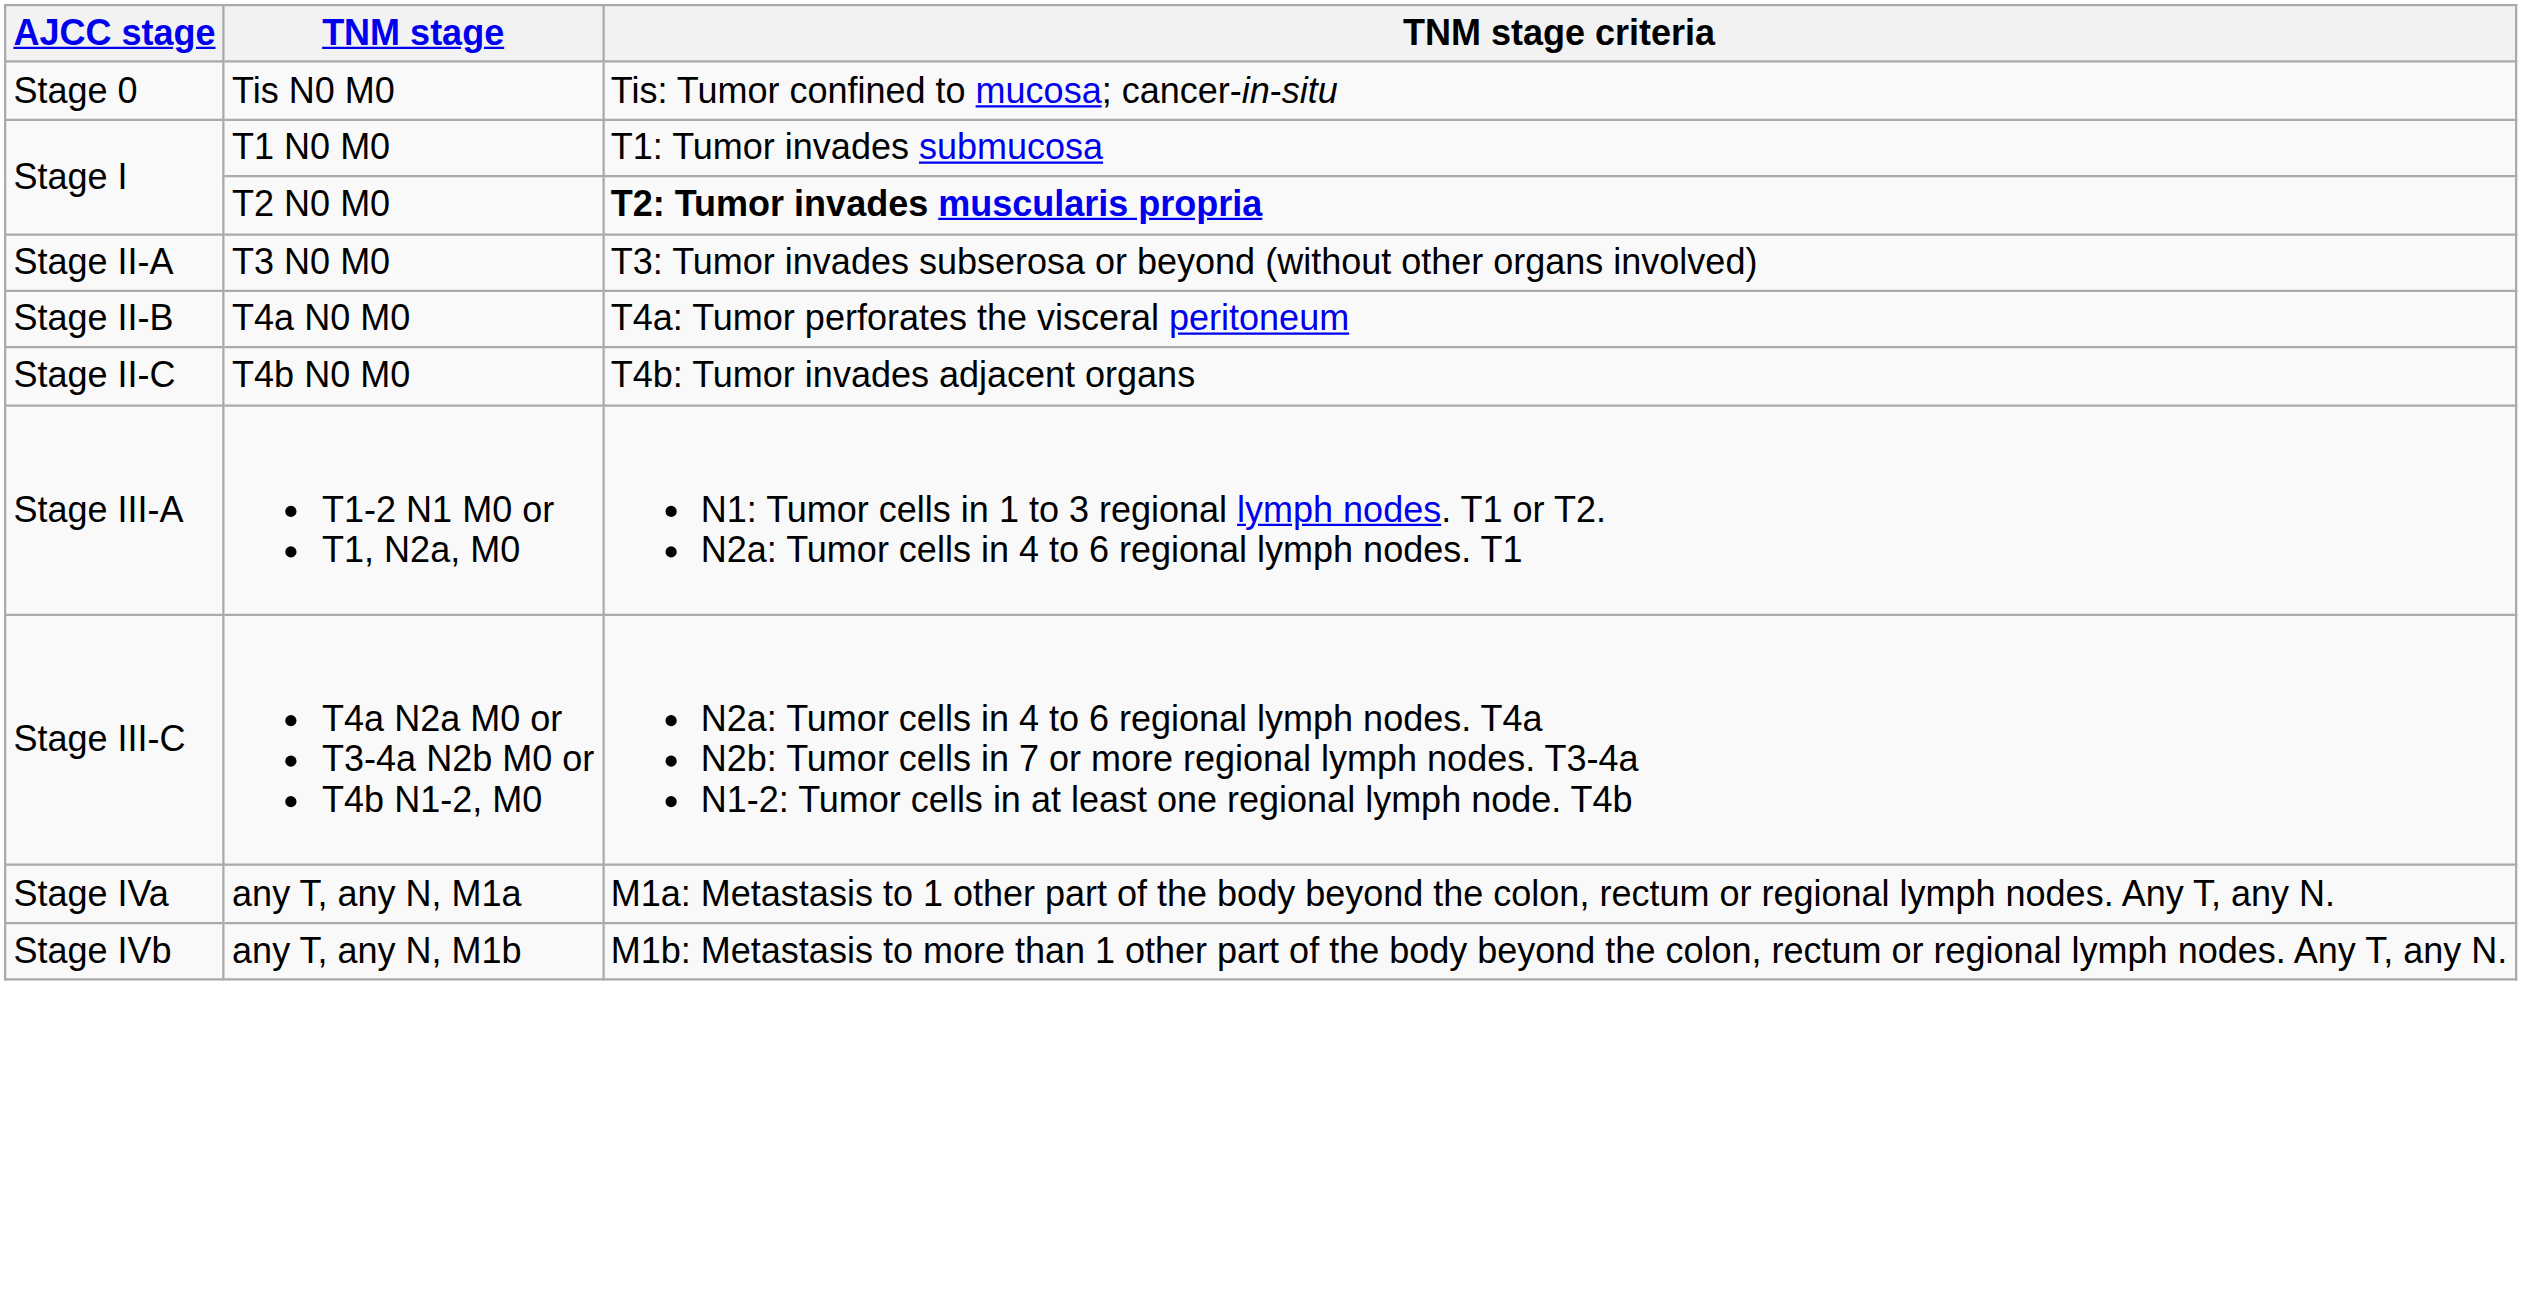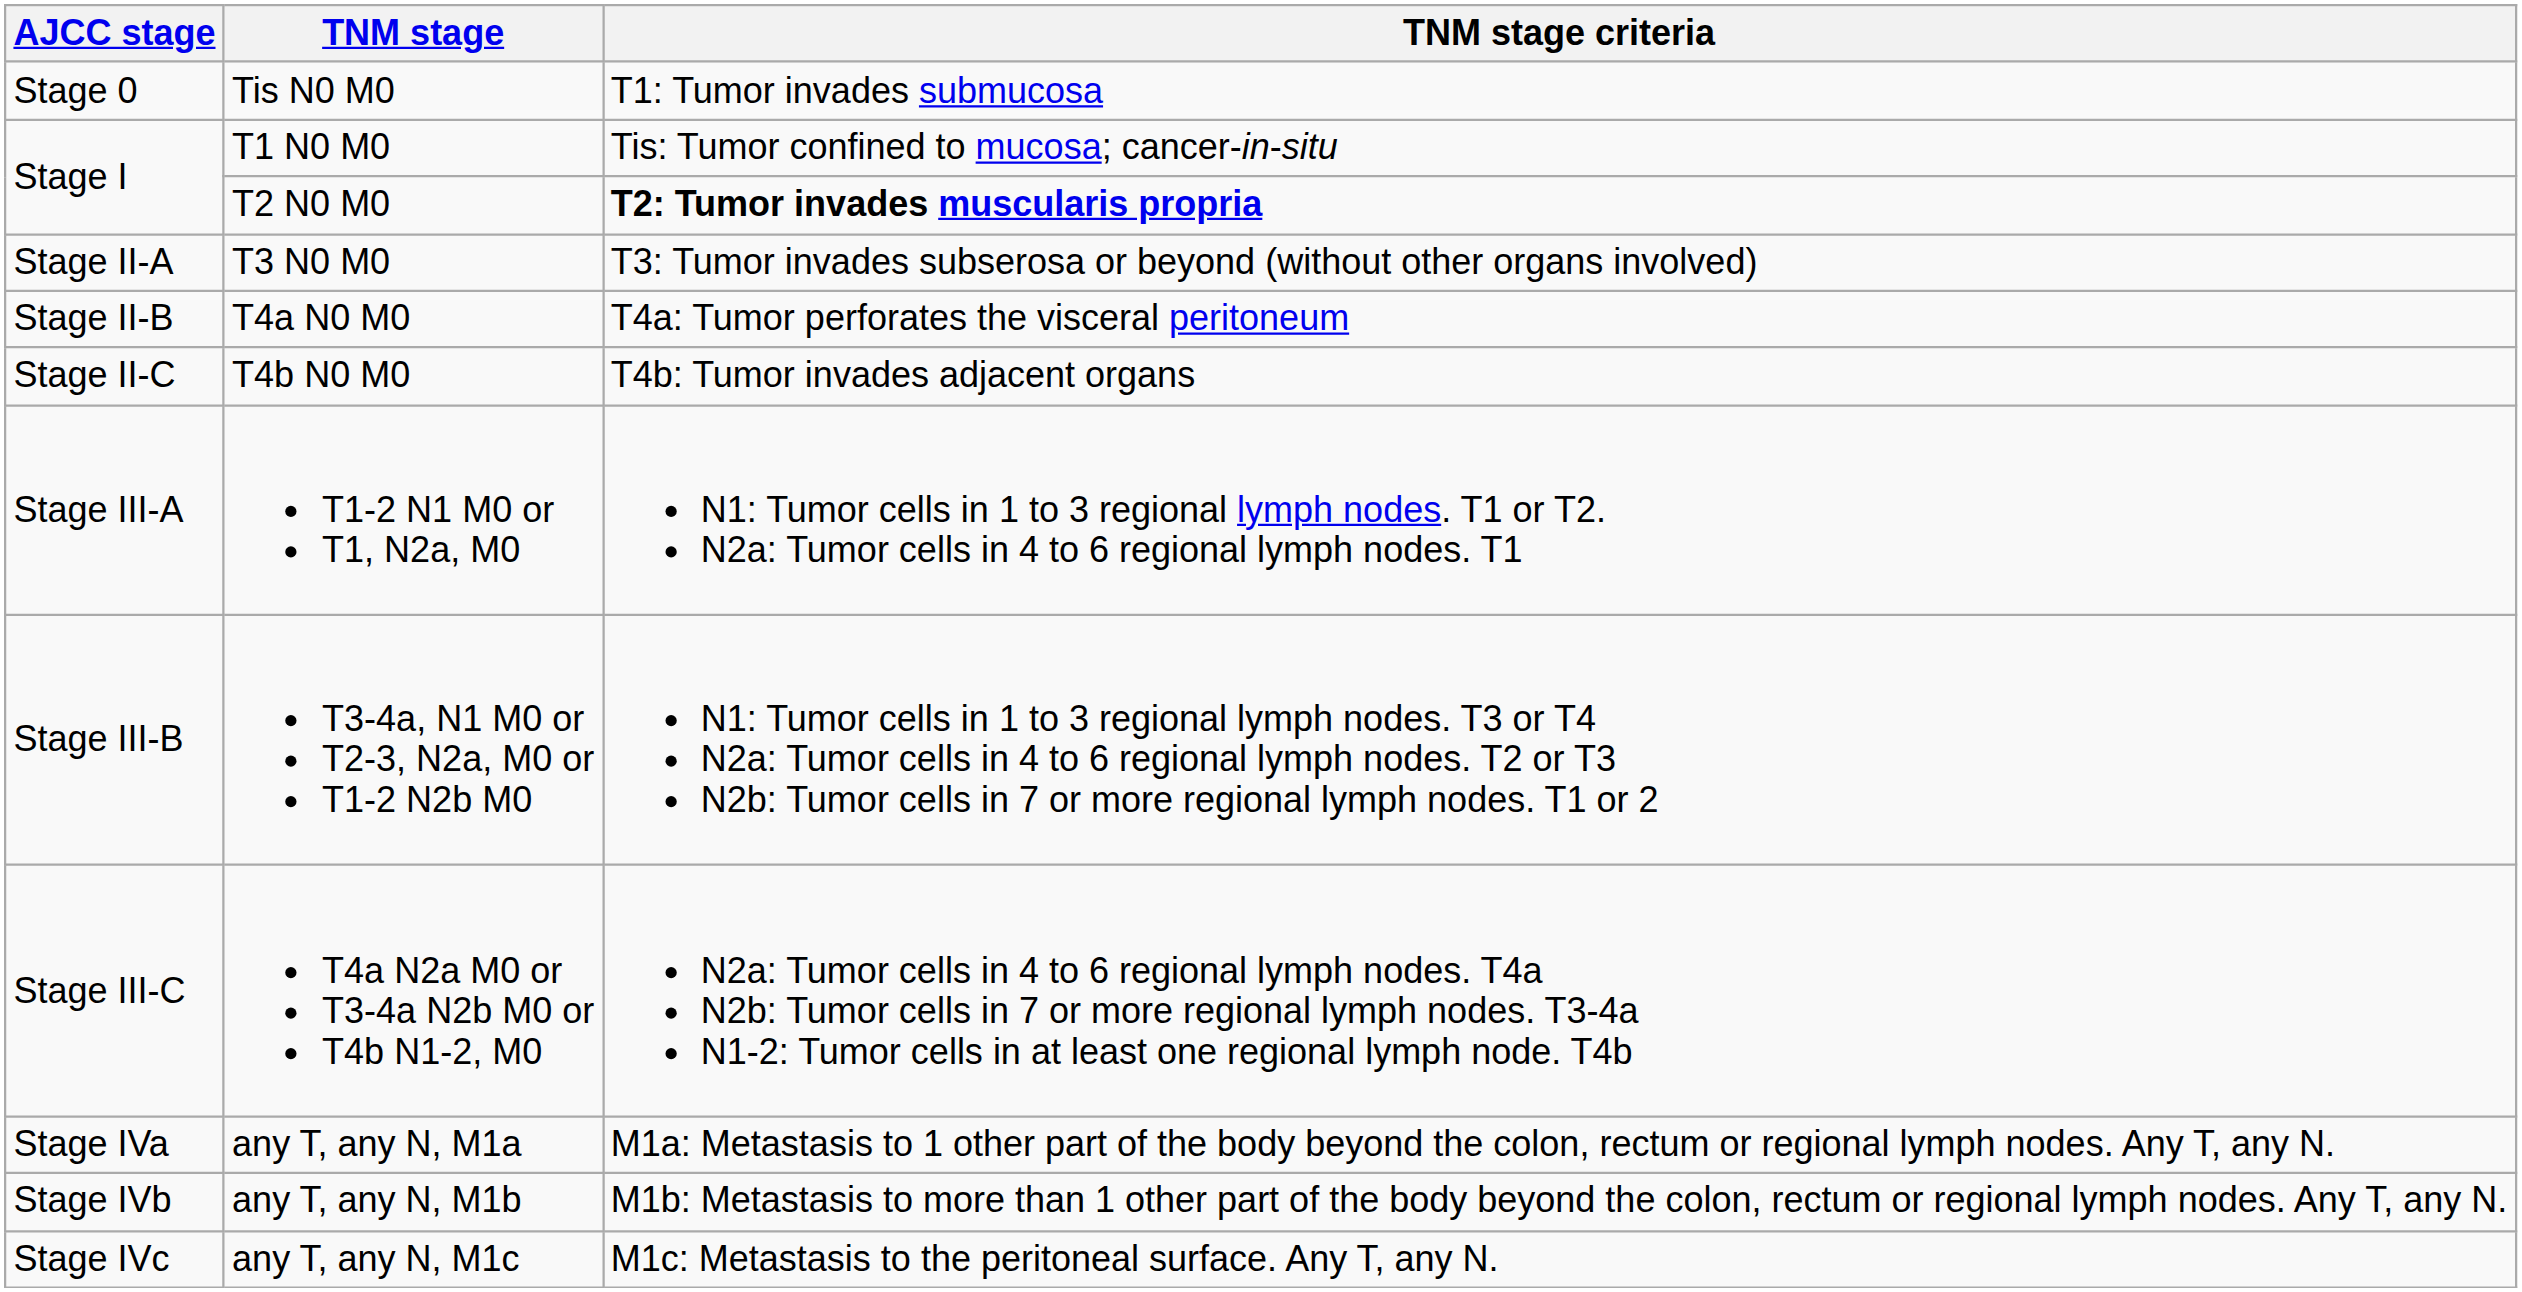 <table class=wikitable>
 <tr>
 <th><a href='#'>AJCC stage</a></th>
 <th><a href='#'>TNM stage</a></th>
 <th>TNM stage criteria</th>
 </tr>
 <tr>
 <td>Stage 0</td>
 <td>Tis N0 M0</td>
-<td>Tis: Tumor confined to <a href='#'>mucosa</a>; cancer-<em>in</em>-<em>situ</em></td>
+<td>T1: Tumor invades <a href='#'>submucosa</a></td>
 </tr>
 <tr>
 <td rowspan=2>Stage I</td>
 <td>T1 N0 M0</td>
-<td>T1: Tumor invades <a href='#'>submucosa</a></td>
+<td>Tis: Tumor confined to <a href='#'>mucosa</a>; cancer-<em>in</em>-<em>situ</em></td>
 </tr>
 <tr>
 <td>T2 N0 M0</td>
 <td><strong>T2: Tumor invades <a href='#'>muscularis propria</a></strong></td>
 </tr>
 <tr>
 <td>Stage II-A</td>
 <td>T3 N0 M0</td>
 <td>T3: Tumor invades subserosa or beyond (without other organs involved)</td>
 </tr>
 <tr>
 <td>Stage II-B</td>
 <td>T4a N0 M0</td>
 <td>T4a: Tumor perforates the visceral <a href='#'>peritoneum</a></td>
 </tr>
 <tr>
 <td>Stage II-C</td>
 <td>T4b N0 M0</td>
 <td>T4b: Tumor invades adjacent organs</td>
 </tr>
 <tr>
 <td>Stage III-A</td>
 <td><br><ul><li>T1-2 N1 M0 or</li><li>T1, N2a, M0</li></ul></td>
 <td><br><ul><li>N1: Tumor cells in 1 to 3 regional <a href='#'>lymph nodes</a>. T1 or T2.</li><li>N2a: Tumor cells in 4 to 6 regional lymph nodes. T1</li></ul></td>
 </tr>
 <tr>
+<td>Stage III-B</td>
+<td><br><ul><li>T3-4a, N1 M0 or</li><li>T2-3, N2a, M0 or</li><li>T1-2 N2b M0</li></ul></td>
+<td><br><ul><li>N1: Tumor cells in 1 to 3 regional lymph nodes. T3 or T4</li><li>N2a: Tumor cells in 4 to 6 regional lymph nodes. T2 or T3</li><li>N2b: Tumor cells in 7 or more regional lymph nodes. T1 or 2</li></ul></td>
+</tr>
+<tr>
 <td>Stage III-C</td>
 <td><br><ul><li>T4a N2a M0 or</li><li>T3-4a N2b M0 or</li><li>T4b N1-2, M0</li></ul></td>
 <td><br><ul><li>N2a: Tumor cells in 4 to 6 regional lymph nodes. T4a</li><li>N2b: Tumor cells in 7 or more regional lymph nodes. T3-4a</li><li>N1-2: Tumor cells in at least one regional lymph node. T4b</li></ul></td>
 </tr>
 <tr>
 <td>Stage IVa</td>
 <td>any T, any N, M1a</td>
 <td>M1a: Metastasis to 1 other part of the body beyond the colon, rectum or regional lymph nodes. Any T, any N.</td>
 </tr>
 <tr>
 <td>Stage IVb</td>
 <td>any T, any N, M1b</td>
 <td>M1b: Metastasis to more than 1 other part of the body beyond the colon, rectum or regional lymph nodes. Any T, any N.</td>
 </tr>
+<tr>
+<td>Stage IVc</td>
+<td>any T, any N, M1c</td>
+<td>M1c: Metastasis to the peritoneal surface. Any T, any N.</td>
+</tr>
 </table>
